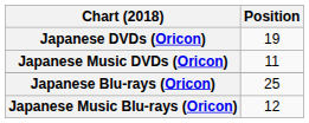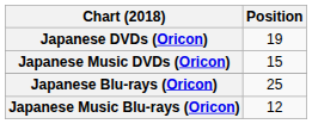 <table class="wikitable sortable plainrowheaders" style="text-align:center">
 <tr>
 <th scope="col">Chart (2018)</th>
 <th scope="col">Position</th>
 </tr>
 <tr>
 <th scope="row">Japanese DVDs (<a href='#'>Oricon</a>)</th>
 <td>19</td>
 </tr>
 <tr>
 <th scope="row">Japanese Music DVDs (<a href='#'>Oricon</a>)</th>
-<td>11</td>
+<td>15</td>
 </tr>
 <tr>
 </tr>
 <tr>
 <th scope="row">Japanese Blu-rays (<a href='#'>Oricon</a>)</th>
 <td>25</td>
 </tr>
 <tr>
 <th scope="row">Japanese Music Blu-rays (<a href='#'>Oricon</a>)</th>
 <td>12</td>
 </tr>
 </table>
